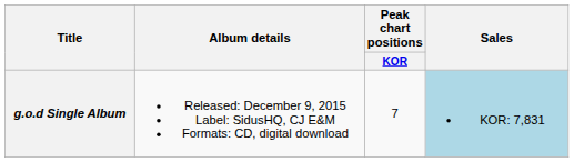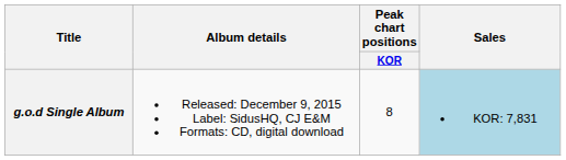 <table class="wikitable plainrowheaders" style="text-align:center;">
 <tr>
 <th scope="col" rowspan="2" style="width:10em;">Title</th>
 <th scope="col" rowspan="2" style="width:18em;">Album details</th>
 <th scope="col" colspan="1">Peak chart positions</th>
 <th scope="col" rowspan="2" style="width:11em;">Sales</th>
 </tr>
 <tr>
 <th scope="col" style="width:3em;font-size:90%;"><a href='#'>KOR</a><br></th>
 </tr>
 <tr>
 <th scope="row"><em>g.o.d Single Album</em></th>
 <td><br><ul><li>Released: December 9, 2015 </li><li>Label: SidusHQ, CJ E&M</li><li>Formats: CD, digital download</li></ul></td>
-<td>7</td>
+<td>8</td>
 <td style="background: lightblue;"><br><ul><li>KOR: 7,831</li></ul></td>
 </tr>
 </table>
